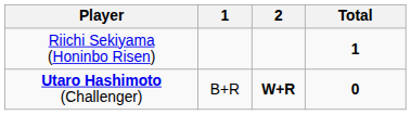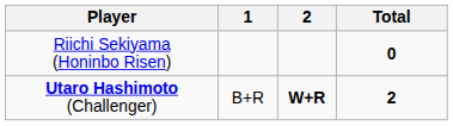 <table class="wikitable" style="text-align: center;">
 <tr>
 <th width=200>Player</th>
 <th width=50>1</th>
 <th width=50>2</th>
 <th width=100>Total</th>
 </tr>
 <tr>
 <td><a href='#'>Riichi Sekiyama</a><br>(<a href='#'>Honinbo Risen</a>)</td>
 <td></td>
 <td></td>
-<td><strong>1</strong></td>
+<td><strong>0</strong></td>
 </tr>
 <tr>
 <td><strong><a href='#'>Utaro Hashimoto</a></strong><br>(Challenger)</td>
 <td>B+R</td>
 <td><strong>W+R</strong></td>
-<td><strong>0</strong></td>
+<td><strong>2</strong></td>
 </tr>
 </table>
